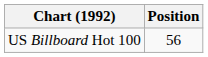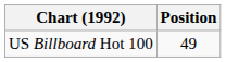 <table class="wikitable">
 <tr>
 <th>Chart (1992)</th>
 <th>Position</th>
 </tr>
 <tr>
 <td>US <em>Billboard</em> Hot 100</td>
-<td style="text-align:center;">56</td>
+<td style="text-align:center;">49</td>
 </tr>
 </table>
